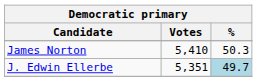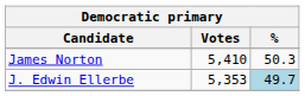 <table class="wikitable" align="left" style="margin: 1em 1em 1em 0; font-size: 95%;">
 <tr>
 <th colspan="3">Democratic primary</th>
 </tr>
 <tr>
 <th colspan="1" style="width: 170px">Candidate</th>
 <th style="width: 50px">Votes</th>
 <th style="width: 40px">%</th>
 </tr>
 <tr>
 </tr>
 <tr>
 <td><a href='#'>James Norton</a></td>
 <td align="right">5,410</td>
 <td align="right">50.3</td>
 </tr>
 <tr>
 <td><a href='#'>J. Edwin Ellerbe</a></td>
-<td align="right">5,351</td>
+<td align="right">5,353</td>
 <td align="right" style="background: lightblue;">49.7</td>
 </tr>
 <tr>
 </tr>
 </table>
